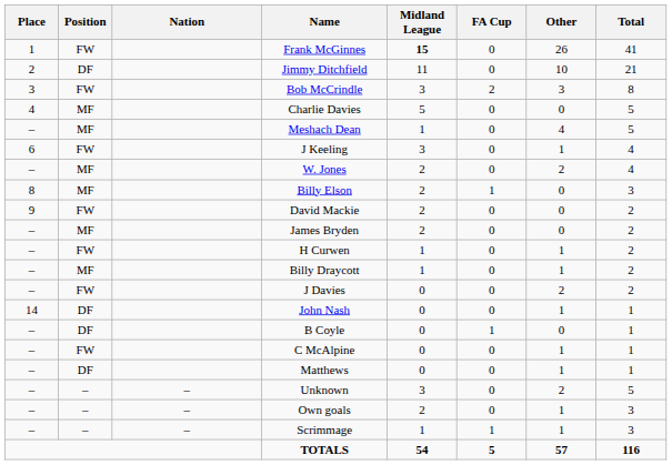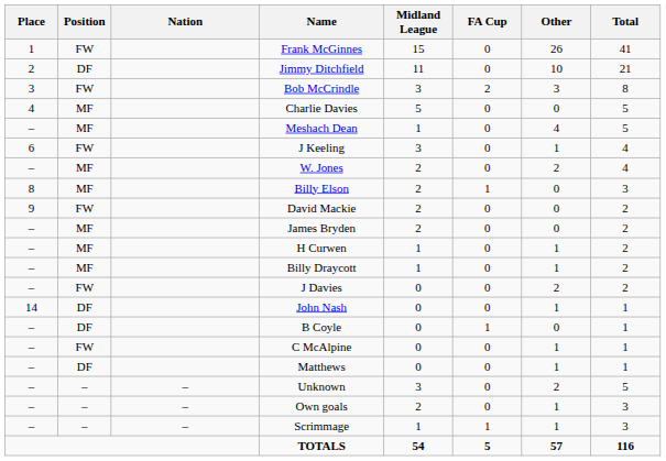 <table class="wikitable" style="font-size: 95%; text-align: center;">
 <tr>
 <th width=60>Place</th>
 <th width=60>Position</th>
 <th width=180>Nation</th>
 <th width=150>Name</th>
 <th width=80>Midland League</th>
 <th width=80>FA Cup</th>
 <th width=80>Other</th>
 <th width=80><strong>Total</strong></th>
 </tr>
 <tr>
 <td>1</td>
 <td>FW</td>
 <td></td>
 <td><a href='#'>Frank McGinnes</a></td>
-<td><strong>15</strong></td>
+<td>15</td>
 <td>0</td>
 <td>26</td>
 <td>41</td>
 </tr>
 <tr>
 <td>2</td>
 <td>DF</td>
 <td></td>
 <td><a href='#'>Jimmy Ditchfield</a></td>
 <td>11</td>
 <td>0</td>
 <td>10</td>
 <td>21</td>
 </tr>
 <tr>
 <td>3</td>
 <td>FW</td>
 <td></td>
 <td><a href='#'>Bob McCrindle</a></td>
 <td>3</td>
 <td>2</td>
 <td>3</td>
 <td>8</td>
 </tr>
 <tr>
 <td>4</td>
 <td>MF</td>
 <td></td>
 <td>Charlie Davies</td>
 <td>5</td>
 <td>0</td>
 <td>0</td>
 <td>5</td>
 </tr>
 <tr>
 <td>–</td>
 <td>MF</td>
 <td></td>
 <td><a href='#'>Meshach Dean</a></td>
 <td>1</td>
 <td>0</td>
 <td>4</td>
 <td>5</td>
 </tr>
 <tr>
 <td>6</td>
 <td>FW</td>
 <td></td>
 <td>J Keeling</td>
 <td>3</td>
 <td>0</td>
 <td>1</td>
 <td>4</td>
 </tr>
 <tr>
 <td>–</td>
 <td>MF</td>
 <td></td>
 <td><a href='#'>W. Jones</a></td>
 <td>2</td>
 <td>0</td>
 <td>2</td>
 <td>4</td>
 </tr>
 <tr>
 <td>8</td>
 <td>MF</td>
 <td></td>
 <td><a href='#'>Billy Elson</a></td>
 <td>2</td>
 <td>1</td>
 <td>0</td>
 <td>3</td>
 </tr>
 <tr>
 <td>9</td>
 <td>FW</td>
 <td></td>
 <td>David Mackie</td>
 <td>2</td>
 <td>0</td>
 <td>0</td>
 <td>2</td>
 </tr>
 <tr>
 <td>–</td>
 <td>MF</td>
 <td></td>
 <td>James Bryden</td>
 <td>2</td>
 <td>0</td>
 <td>0</td>
 <td>2</td>
 </tr>
 <tr>
 <td>–</td>
-<td>FW</td>
+<td>MF</td>
 <td></td>
 <td>H Curwen</td>
 <td>1</td>
 <td>0</td>
 <td>1</td>
 <td>2</td>
 </tr>
 <tr>
 <td>–</td>
 <td>MF</td>
 <td></td>
 <td>Billy Draycott</td>
 <td>1</td>
 <td>0</td>
 <td>1</td>
 <td>2</td>
 </tr>
 <tr>
 <td>–</td>
 <td>FW</td>
 <td></td>
 <td>J Davies</td>
 <td>0</td>
 <td>0</td>
 <td>2</td>
 <td>2</td>
 </tr>
 <tr>
 <td>14</td>
 <td>DF</td>
 <td></td>
 <td><a href='#'>John Nash</a></td>
 <td>0</td>
 <td>0</td>
 <td>1</td>
 <td>1</td>
 </tr>
 <tr>
 <td>–</td>
 <td>DF</td>
 <td></td>
 <td>B Coyle</td>
 <td>0</td>
 <td>1</td>
 <td>0</td>
 <td>1</td>
 </tr>
 <tr>
 <td>–</td>
 <td>FW</td>
 <td></td>
 <td>C McAlpine</td>
 <td>0</td>
 <td>0</td>
 <td>1</td>
 <td>1</td>
 </tr>
 <tr>
 <td>–</td>
 <td>DF</td>
 <td></td>
 <td>Matthews</td>
 <td>0</td>
 <td>0</td>
 <td>1</td>
 <td>1</td>
 </tr>
 <tr>
 <td>–</td>
 <td>–</td>
 <td>–</td>
 <td>Unknown</td>
 <td>3</td>
 <td>0</td>
 <td>2</td>
 <td>5</td>
 </tr>
 <tr>
 <td>–</td>
 <td>–</td>
 <td>–</td>
 <td>Own goals</td>
 <td>2</td>
 <td>0</td>
 <td>1</td>
 <td>3</td>
 </tr>
 <tr>
 <td>–</td>
 <td>–</td>
 <td>–</td>
 <td>Scrimmage</td>
 <td>1</td>
 <td>1</td>
 <td>1</td>
 <td>3</td>
 </tr>
 <tr>
 <td colspan="3"></td>
 <td><strong>TOTALS</strong></td>
 <td><strong>54</strong></td>
 <td><strong>5</strong></td>
 <td><strong>57</strong></td>
 <td><strong>116</strong></td>
 </tr>
 </table>
